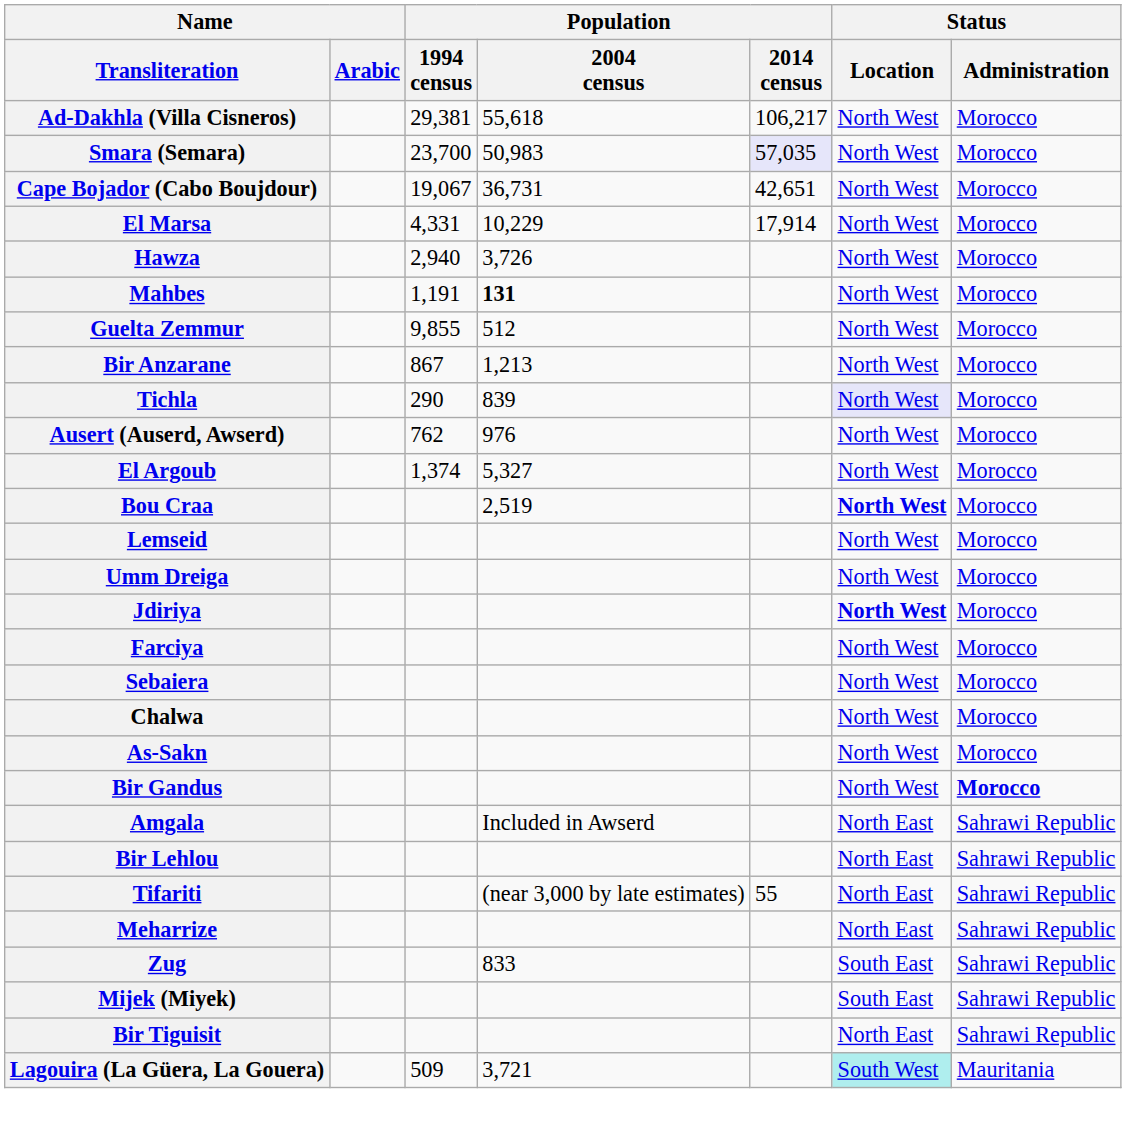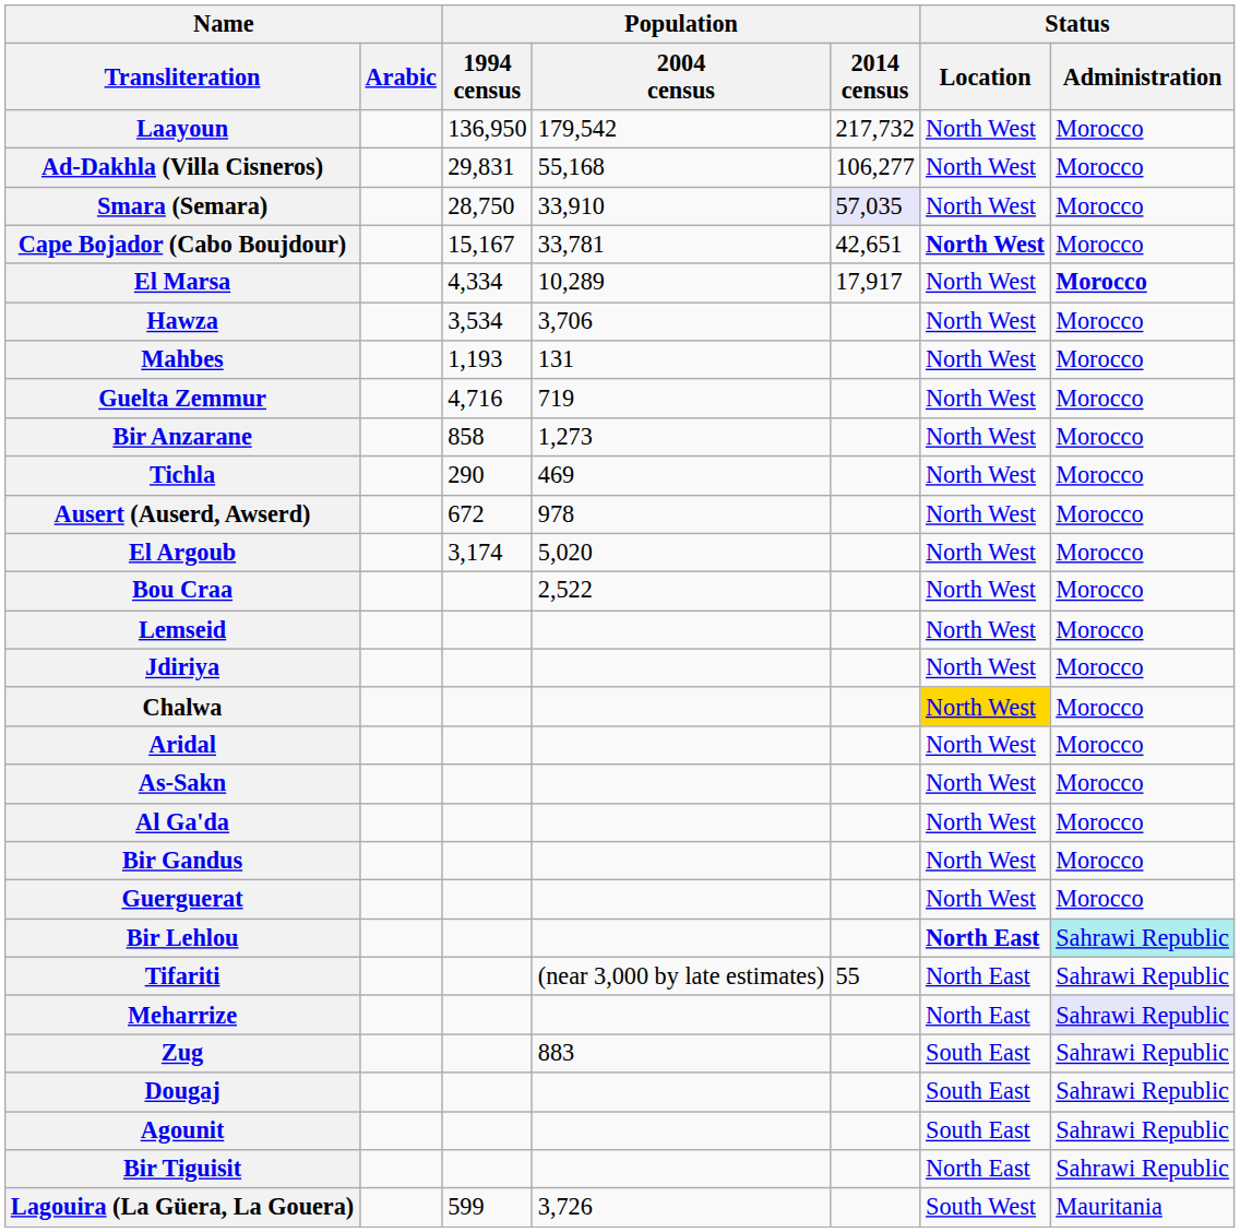 <table class="wikitable sortable sticky-header-multi static-row-numbers sort-under plainrowheaders col1left col6left col7left" >
 <tr>
 <th scope="colgroup" colspan="2">Name</th>
 <th scope="colgroup" colspan="3">Population</th>
 <th scope="colgroup" colspan="2">Status</th>
 </tr>
 <tr>
 <th scope="col"><a href='#'>Transliteration</a></th>
 <th scope="col"><a href='#'>Arabic</a></th>
 <th scope="col">1994<br>census</th>
 <th scope="col">2004<br>census</th>
 <th scope="col">2014<br>census</th>
 <th scope="col">Location<br></th>
 <th scope="col">Administration</th>
 </tr>
 <tr>
+<th scope="row"><a href='#'>Laayoun</a></th>
+<td></td>
+<td>136,950</td>
+<td>179,542</td>
+<td>217,732</td>
+<td><a href='#'>North West</a></td>
+<td><a href='#'>Morocco</a></td>
+</tr>
+<tr>
 <th scope="row"><a href='#'>Ad-Dakhla</a> (Villa Cisneros)</th>
 <td></td>
-<td>29,381</td>
-<td>55,618</td>
-<td>106,217</td>
+<td>29,831</td>
+<td>55,168</td>
+<td>106,277</td>
 <td><a href='#'>North West</a></td>
 <td><a href='#'>Morocco</a></td>
 </tr>
 <tr>
 <th scope="row"><a href='#'>Smara</a> (Semara)</th>
 <td></td>
-<td>23,700</td>
-<td>50,983</td>
+<td>28,750</td>
+<td>33,910</td>
 <td style="background: lavender;">57,035</td>
 <td><a href='#'>North West</a></td>
 <td><a href='#'>Morocco</a></td>
 </tr>
 <tr>
 <th scope="row"><a href='#'>Cape Bojador</a> (Cabo Boujdour)</th>
 <td></td>
-<td>19,067</td>
-<td>36,731</td>
+<td>15,167</td>
+<td>33,781</td>
 <td>42,651</td>
-<td><a href='#'>North West</a></td>
+<td><strong><a href='#'>North West</a></strong></td>
 <td><a href='#'>Morocco</a></td>
 </tr>
 <tr>
 <th scope="row"><a href='#'>El Marsa</a></th>
 <td></td>
-<td>4,331</td>
-<td>10,229</td>
-<td>17,914</td>
+<td>4,334</td>
+<td>10,289</td>
+<td>17,917</td>
 <td><a href='#'>North West</a></td>
-<td><a href='#'>Morocco</a></td>
+<td><strong><a href='#'>Morocco</a></strong></td>
 </tr>
 <tr>
 <th scope="row"><a href='#'>Hawza</a></th>
 <td></td>
-<td>2,940</td>
-<td>3,726</td>
+<td>3,534</td>
+<td>3,706</td>
 <td></td>
 <td><a href='#'>North West</a></td>
 <td><a href='#'>Morocco</a></td>
 </tr>
 <tr>
 <th scope="row"><a href='#'>Mahbes</a></th>
 <td></td>
-<td>1,191</td>
-<td><strong>131</strong></td>
+<td>1,193</td>
+<td>131</td>
 <td></td>
 <td><a href='#'>North West</a></td>
 <td><a href='#'>Morocco</a></td>
 </tr>
 <tr>
 <th scope="row"><a href='#'>Guelta Zemmur</a></th>
 <td></td>
-<td>9,855</td>
-<td>512</td>
+<td>4,716</td>
+<td>719</td>
 <td></td>
 <td><a href='#'>North West</a></td>
 <td><a href='#'>Morocco</a></td>
 </tr>
 <tr>
 <th scope="row"><a href='#'>Bir Anzarane</a></th>
 <td></td>
-<td>867</td>
-<td>1,213</td>
+<td>858</td>
+<td>1,273</td>
 <td></td>
 <td><a href='#'>North West</a></td>
 <td><a href='#'>Morocco</a></td>
 </tr>
 <tr>
 <th scope="row"><a href='#'>Tichla</a></th>
 <td></td>
 <td>290</td>
-<td>839</td>
+<td>469</td>
 <td></td>
-<td style="background: lavender;"><a href='#'>North West</a></td>
+<td><a href='#'>North West</a></td>
 <td><a href='#'>Morocco</a></td>
 </tr>
 <tr>
 <th scope="row"><a href='#'>Ausert</a> (Auserd, Awserd)</th>
 <td></td>
-<td>762</td>
-<td>976</td>
+<td>672</td>
+<td>978</td>
 <td></td>
 <td><a href='#'>North West</a></td>
 <td><a href='#'>Morocco</a></td>
 </tr>
 <tr>
 <th scope="row"><a href='#'>El Argoub</a></th>
 <td></td>
-<td>1,374</td>
-<td>5,327</td>
+<td>3,174</td>
+<td>5,020</td>
 <td></td>
 <td><a href='#'>North West</a></td>
 <td><a href='#'>Morocco</a></td>
 </tr>
 <tr>
 <th scope="row"><a href='#'>Bou Craa</a></th>
 <td></td>
 <td></td>
-<td>2,519</td>
-<td></td>
-<td><strong><a href='#'>North West</a></strong></td>
-<td><a href='#'>Morocco</a></td>
-</tr>
-<tr>
-<th scope="row"><a href='#'>Lemseid</a></th>
-<td></td>
-<td></td>
-<td></td>
+<td>2,522</td>
 <td></td>
 <td><a href='#'>North West</a></td>
 <td><a href='#'>Morocco</a></td>
 </tr>
 <tr>
-<th scope="row"><a href='#'>Umm Dreiga</a></th>
+<th scope="row"><a href='#'>Lemseid</a></th>
 <td></td>
 <td></td>
 <td></td>
 <td></td>
 <td><a href='#'>North West</a></td>
 <td><a href='#'>Morocco</a></td>
 </tr>
 <tr>
 <th scope="row"><a href='#'>Jdiriya</a></th>
 <td></td>
 <td></td>
 <td></td>
 <td></td>
-<td><strong><a href='#'>North West</a></strong></td>
-<td><a href='#'>Morocco</a></td>
-</tr>
-<tr>
-<th scope="row"><a href='#'>Farciya</a></th>
-<td></td>
-<td></td>
-<td></td>
-<td></td>
-<td><a href='#'>North West</a></td>
-<td><a href='#'>Morocco</a></td>
-</tr>
-<tr>
-<th scope="row"><a href='#'>Sebaiera</a></th>
-<td></td>
-<td></td>
-<td></td>
-<td></td>
 <td><a href='#'>North West</a></td>
 <td><a href='#'>Morocco</a></td>
 </tr>
 <tr>
 <th scope="row">Chalwa</th>
+<td></td>
+<td></td>
+<td></td>
+<td></td>
+<td style="background: gold;"><a href='#'>North West</a></td>
+<td><a href='#'>Morocco</a></td>
+</tr>
+<tr>
+<th scope="row"><a href='#'>Aridal</a></th>
 <td></td>
 <td></td>
 <td></td>
 <td></td>
 <td><a href='#'>North West</a></td>
 <td><a href='#'>Morocco</a></td>
 </tr>
 <tr>
 <th scope="row"><a href='#'>As-Sakn</a></th>
 <td></td>
 <td></td>
 <td></td>
 <td></td>
 <td><a href='#'>North West</a></td>
 <td><a href='#'>Morocco</a></td>
 </tr>
 <tr>
+<th scope="row"><a href='#'>Al Ga'da</a></th>
+<td></td>
+<td></td>
+<td></td>
+<td></td>
+<td><a href='#'>North West</a></td>
+<td><a href='#'>Morocco</a></td>
+</tr>
+<tr>
 <th scope="row"><a href='#'>Bir Gandus</a></th>
 <td></td>
 <td></td>
 <td></td>
 <td></td>
 <td><a href='#'>North West</a></td>
-<td><strong><a href='#'>Morocco</a></strong></td>
+<td><a href='#'>Morocco</a></td>
 </tr>
 <tr>
-<th scope="row"><a href='#'>Amgala</a></th>
+<th scope="row"><a href='#'>Guerguerat</a></th>
 <td></td>
 <td></td>
-<td>Included in Awserd</td>
 <td></td>
-<td><a href='#'>North East</a></td>
-<td><a href='#'>Sahrawi Republic</a></td>
+<td></td>
+<td><a href='#'>North West</a></td>
+<td><a href='#'>Morocco</a></td>
 </tr>
 <tr>
 <th scope="row"><a href='#'>Bir Lehlou</a></th>
 <td></td>
 <td></td>
 <td></td>
 <td></td>
-<td><a href='#'>North East</a></td>
-<td><a href='#'>Sahrawi Republic</a></td>
+<td><strong><a href='#'>North East</a></strong></td>
+<td style="background: paleturquoise;"><a href='#'>Sahrawi Republic</a></td>
 </tr>
 <tr>
 <th scope="row"><a href='#'>Tifariti</a></th>
 <td></td>
 <td></td>
 <td>(near 3,000 by late estimates)</td>
 <td>55</td>
 <td><a href='#'>North East</a></td>
 <td><a href='#'>Sahrawi Republic</a></td>
 </tr>
 <tr>
 <th scope="row"><a href='#'>Meharrize</a></th>
 <td></td>
 <td></td>
 <td></td>
 <td></td>
 <td><a href='#'>North East</a></td>
-<td><a href='#'>Sahrawi Republic</a></td>
+<td style="background: lavender;"><a href='#'>Sahrawi Republic</a></td>
 </tr>
 <tr>
 <th scope="row"><a href='#'>Zug</a></th>
 <td></td>
 <td></td>
-<td>833</td>
+<td>883</td>
 <td></td>
 <td><a href='#'>South East</a></td>
 <td><a href='#'>Sahrawi Republic</a></td>
 </tr>
 <tr>
-<th scope="row"><a href='#'>Mijek</a> (Miyek)</th>
+<th scope="row"><a href='#'>Dougaj</a></th>
+<td></td>
+<td></td>
+<td></td>
+<td></td>
+<td><a href='#'>South East</a></td>
+<td><a href='#'>Sahrawi Republic</a></td>
+</tr>
+<tr>
+<th scope="row"><a href='#'>Agounit</a></th>
 <td></td>
 <td></td>
 <td></td>
 <td></td>
 <td><a href='#'>South East</a></td>
 <td><a href='#'>Sahrawi Republic</a></td>
 </tr>
 <tr>
 <th scope="row"><a href='#'>Bir Tiguisit</a></th>
 <td></td>
 <td></td>
 <td></td>
 <td></td>
 <td><a href='#'>North East</a></td>
 <td><a href='#'>Sahrawi Republic</a></td>
 </tr>
 <tr>
 <th scope="row"><a href='#'>Lagouira</a> (La Güera, La Gouera)</th>
 <td></td>
-<td>509</td>
-<td>3,721</td>
+<td>599</td>
+<td>3,726</td>
 <td></td>
-<td style="background: paleturquoise;"><a href='#'>South West</a></td>
+<td><a href='#'>South West</a></td>
 <td><a href='#'>Mauritania</a></td>
 </tr>
 </table>
